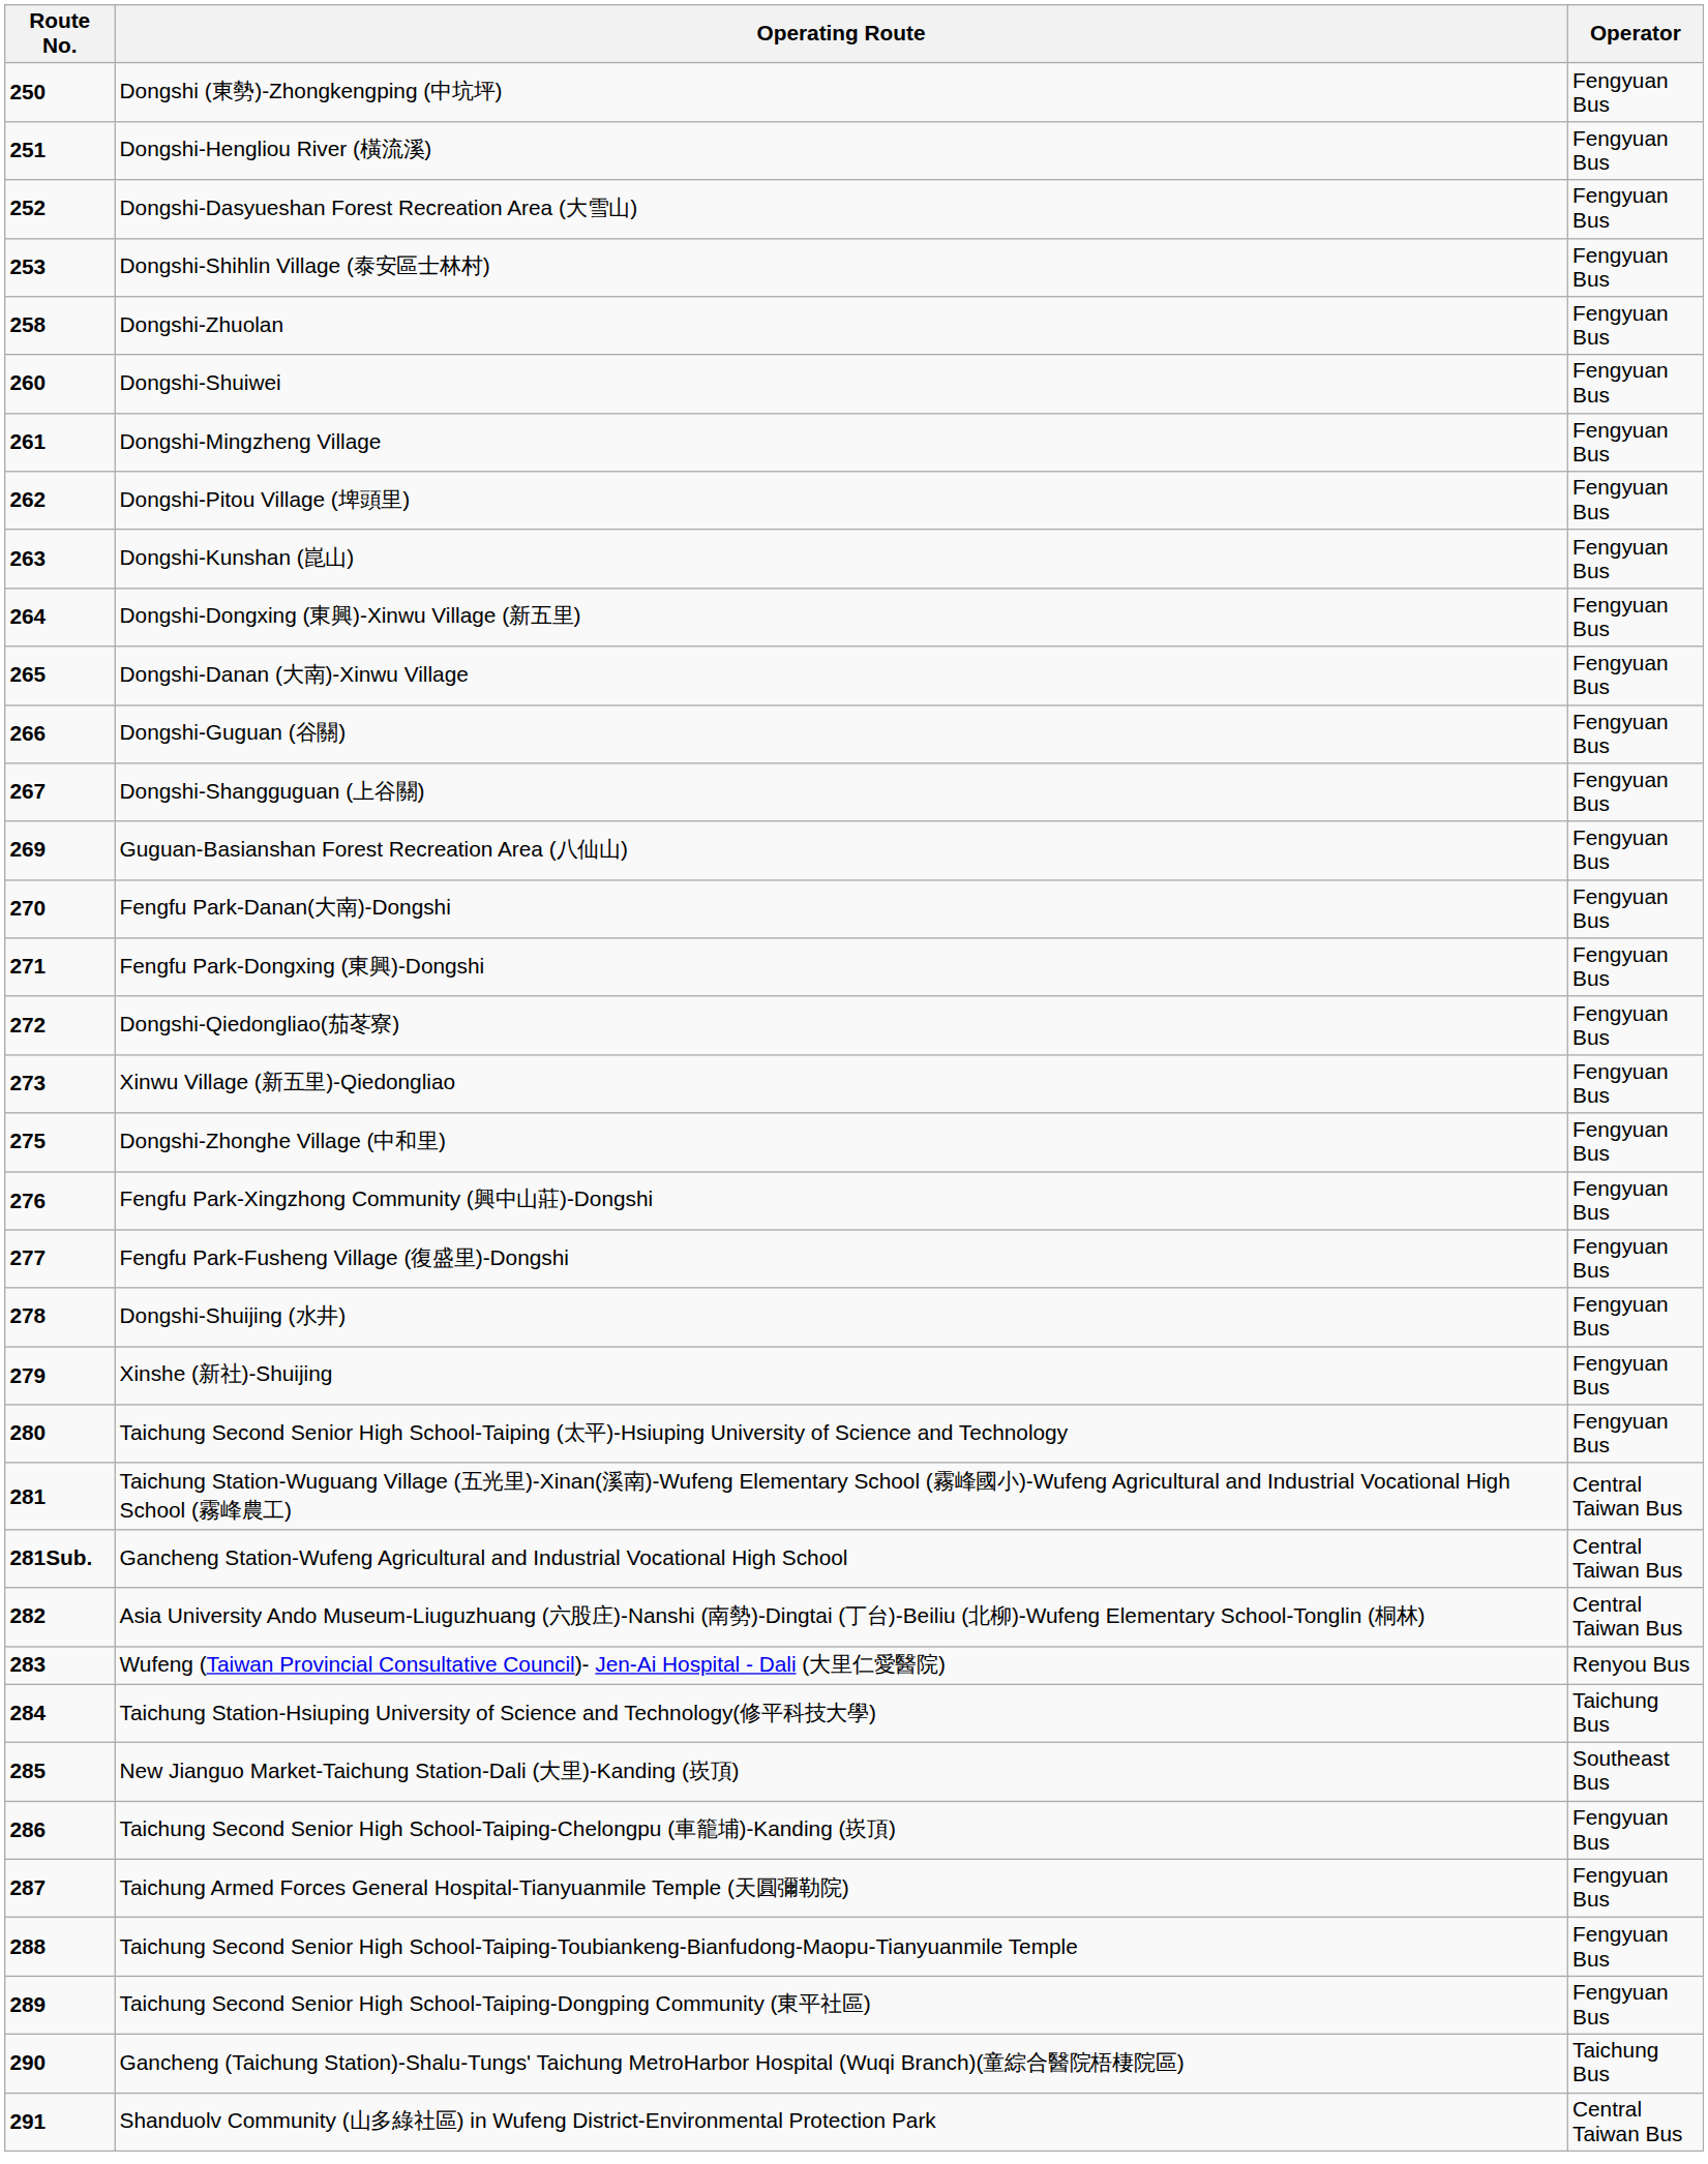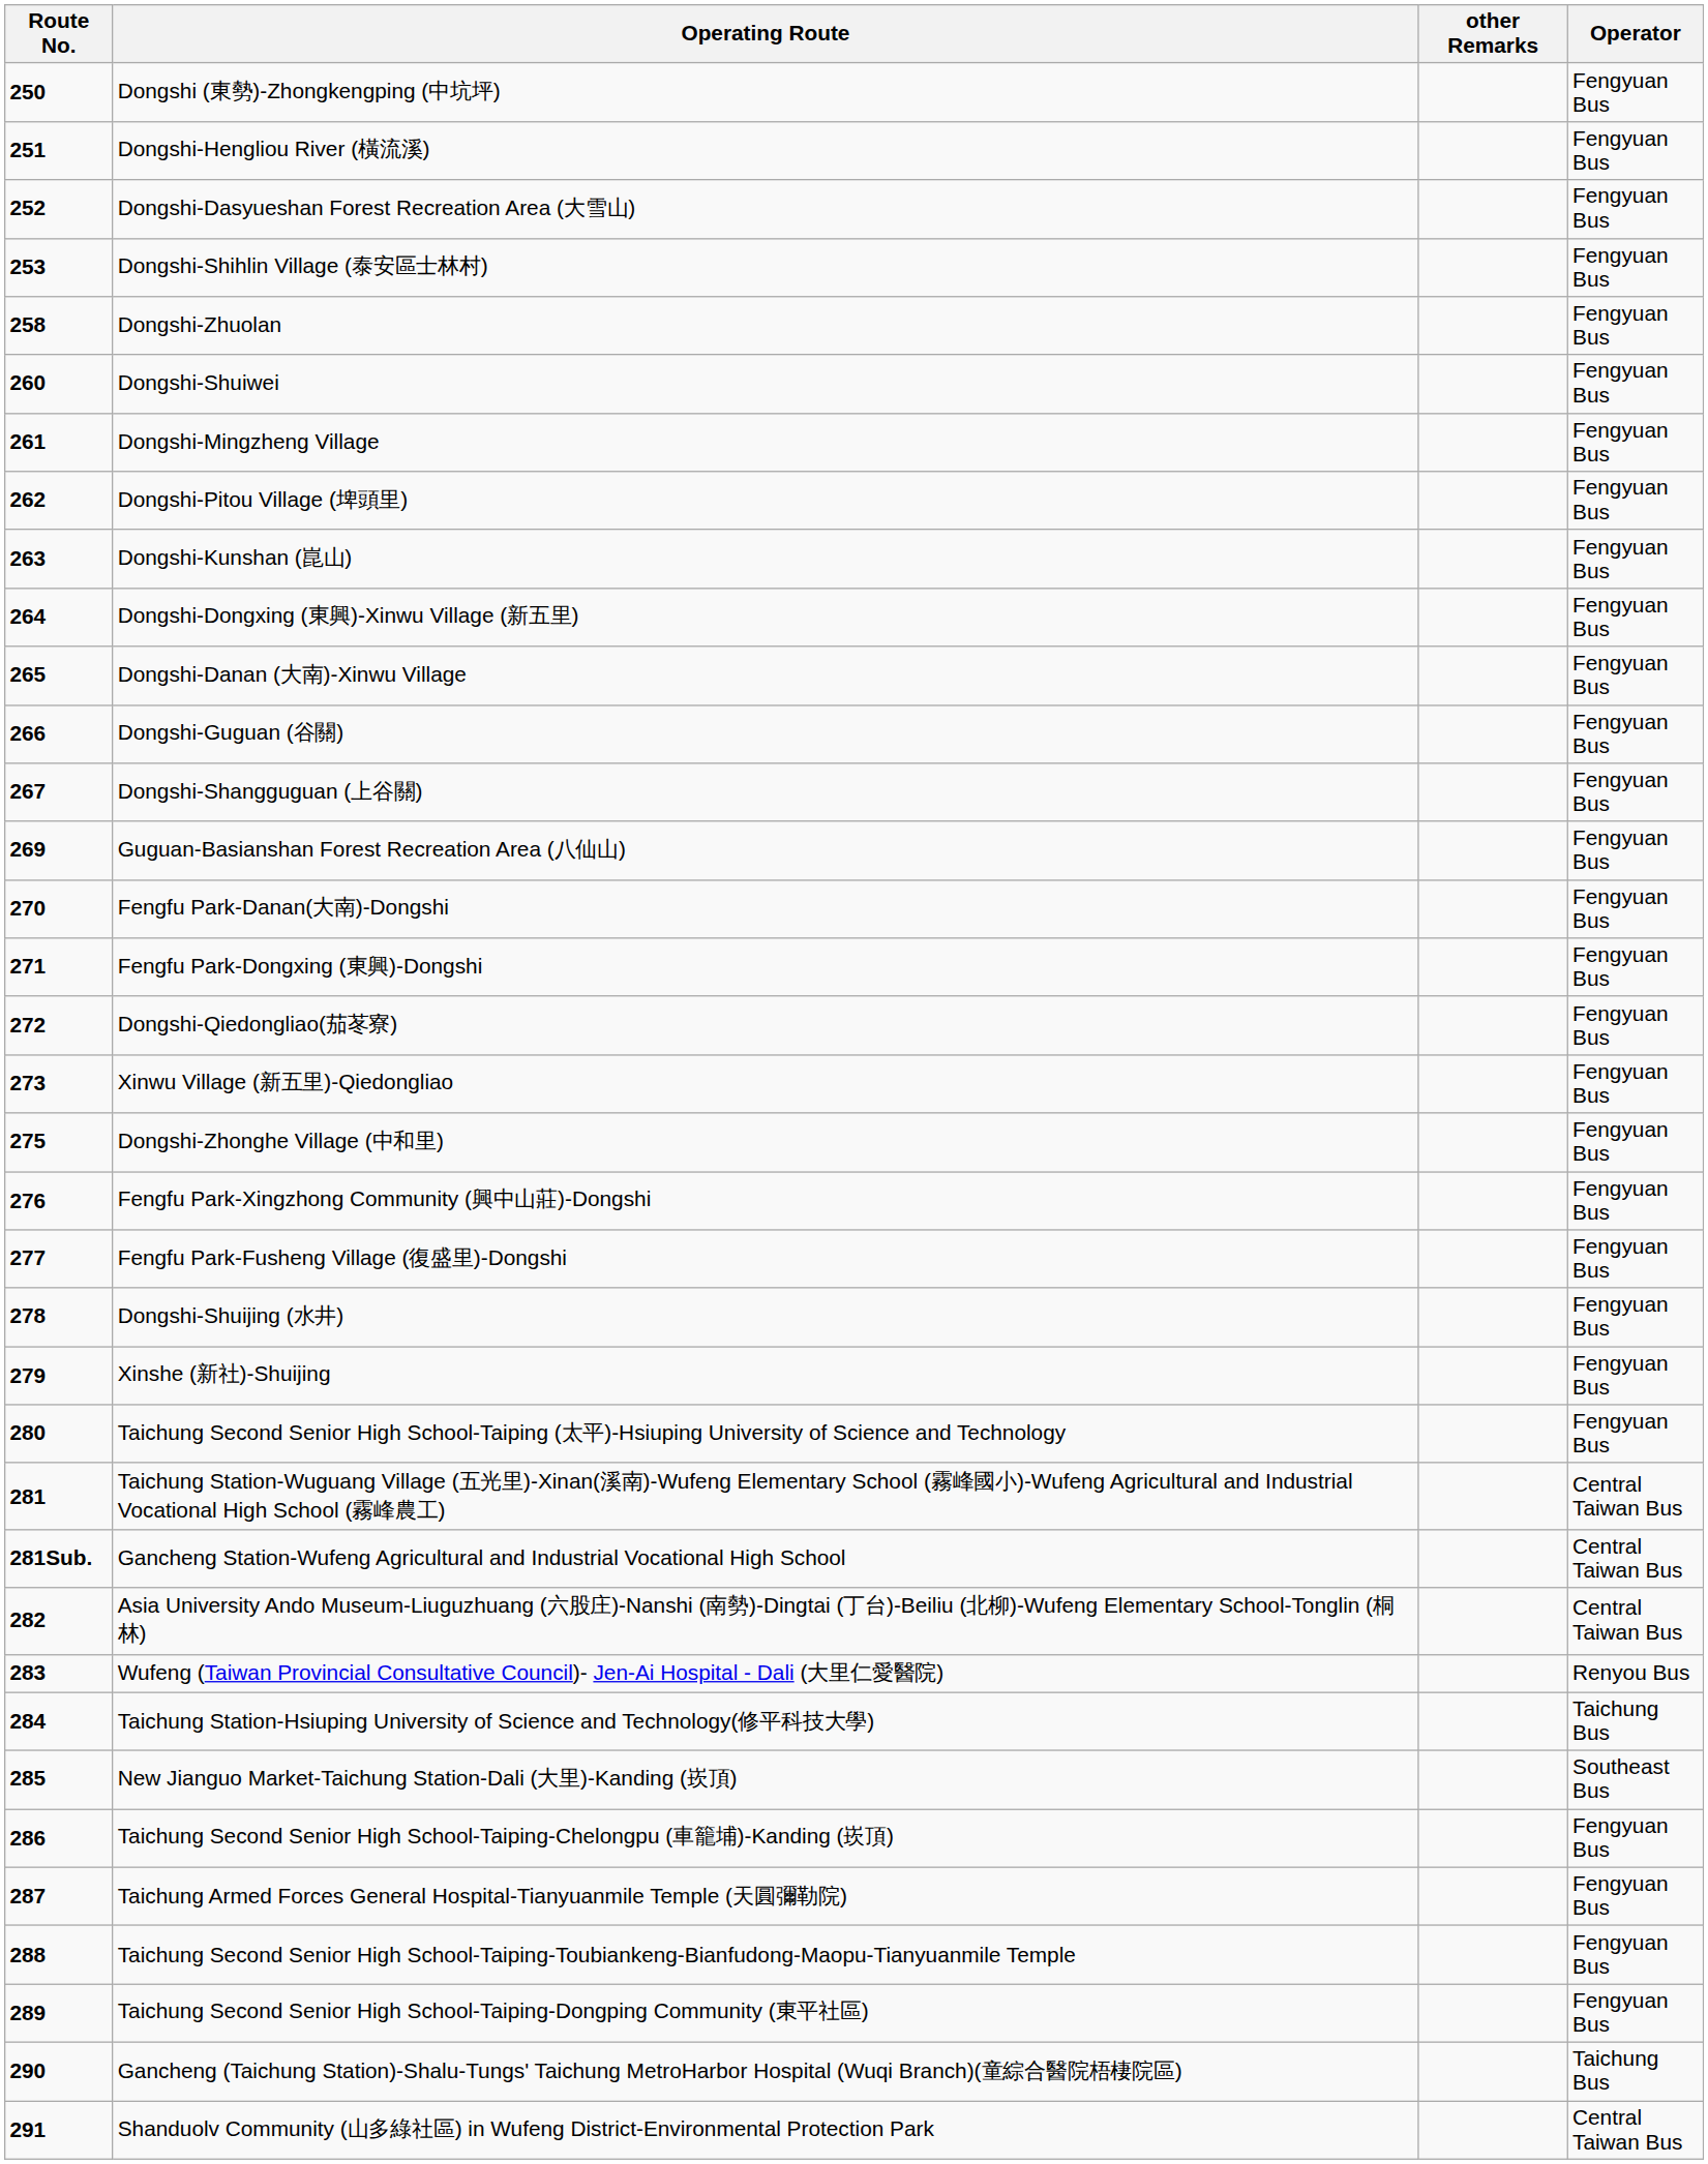 <table class="wikitable" width="100%" align="center">
 <tr>
 <th>Route No.</th>
 <th>Operating Route</th>
+<th>other Remarks</th>
 <th width="8%">Operator</th>
 </tr>
 <tr>
 <td><strong><span>250</span></strong></td>
 <td>Dongshi (東勢)-Zhongkengping (中坑坪)</td>
+<td></td>
 <td>Fengyuan Bus</td>
 </tr>
 <tr>
 <td><strong><span>251</span></strong></td>
 <td>Dongshi-Hengliou River (橫流溪)</td>
+<td></td>
 <td>Fengyuan Bus</td>
 </tr>
 <tr>
 <td><strong><span>252</span></strong></td>
 <td>Dongshi-Dasyueshan Forest Recreation Area (大雪山)</td>
+<td></td>
 <td>Fengyuan Bus</td>
 </tr>
 <tr>
 <td><strong><span>253</span></strong></td>
 <td>Dongshi-Shihlin Village (泰安區士林村)</td>
+<td></td>
 <td>Fengyuan Bus</td>
 </tr>
 <tr>
 <td><strong><span>258</span></strong></td>
 <td>Dongshi-Zhuolan</td>
+<td></td>
 <td>Fengyuan Bus</td>
 </tr>
 <tr>
 <td><strong><span>260</span></strong></td>
 <td>Dongshi-Shuiwei</td>
+<td></td>
 <td>Fengyuan Bus</td>
 </tr>
 <tr>
 <td><strong><span>261</span></strong></td>
 <td>Dongshi-Mingzheng Village</td>
+<td></td>
 <td>Fengyuan Bus</td>
 </tr>
 <tr>
 <td><strong><span>262</span></strong></td>
 <td>Dongshi-Pitou Village (埤頭里)</td>
+<td></td>
 <td>Fengyuan Bus</td>
 </tr>
 <tr>
 <td><strong><span>263</span></strong></td>
 <td>Dongshi-Kunshan (崑山)</td>
+<td></td>
 <td>Fengyuan Bus</td>
 </tr>
 <tr>
 <td><strong><span>264</span></strong></td>
 <td>Dongshi-Dongxing (東興)-Xinwu Village (新五里)</td>
+<td></td>
 <td>Fengyuan Bus</td>
 </tr>
 <tr>
 <td><strong><span>265</span></strong></td>
 <td>Dongshi-Danan (大南)-Xinwu Village</td>
+<td></td>
 <td>Fengyuan Bus</td>
 </tr>
 <tr>
 <td><strong><span>266</span></strong></td>
 <td>Dongshi-Guguan (谷關)</td>
+<td></td>
 <td>Fengyuan Bus</td>
 </tr>
 <tr>
 <td><strong><span>267</span></strong></td>
 <td>Dongshi-Shangguguan (上谷關)</td>
+<td></td>
 <td>Fengyuan Bus</td>
 </tr>
 <tr>
 <td><strong><span>269</span></strong></td>
 <td>Guguan-Basianshan Forest Recreation Area (八仙山)</td>
+<td></td>
 <td>Fengyuan Bus</td>
 </tr>
 <tr>
 <td><strong><span>270</span></strong></td>
 <td>Fengfu Park-Danan(大南)-Dongshi</td>
+<td></td>
 <td>Fengyuan Bus</td>
 </tr>
 <tr>
 <td><strong><span>271</span></strong></td>
 <td>Fengfu Park-Dongxing (東興)-Dongshi</td>
+<td></td>
 <td>Fengyuan Bus</td>
 </tr>
 <tr>
 <td><strong><span>272</span></strong></td>
 <td>Dongshi-Qiedongliao(茄苳寮)</td>
+<td></td>
 <td>Fengyuan Bus</td>
 </tr>
 <tr>
 <td><strong><span>273</span></strong></td>
 <td>Xinwu Village (新五里)-Qiedongliao</td>
+<td></td>
 <td>Fengyuan Bus</td>
 </tr>
 <tr>
 <td><strong><span>275</span></strong></td>
 <td>Dongshi-Zhonghe Village (中和里)</td>
+<td></td>
 <td>Fengyuan Bus</td>
 </tr>
 <tr>
 <td><strong><span>276</span></strong></td>
 <td>Fengfu Park-Xingzhong Community (興中山莊)-Dongshi</td>
+<td></td>
 <td>Fengyuan Bus</td>
 </tr>
 <tr>
 <td><strong><span>277</span></strong></td>
 <td>Fengfu Park-Fusheng Village (復盛里)-Dongshi</td>
+<td></td>
 <td>Fengyuan Bus</td>
 </tr>
 <tr>
 <td><strong><span>278</span></strong></td>
 <td>Dongshi-Shuijing (水井)</td>
+<td></td>
 <td>Fengyuan Bus</td>
 </tr>
 <tr>
 <td><strong><span>279</span></strong></td>
 <td>Xinshe (新社)-Shuijing</td>
+<td></td>
 <td>Fengyuan Bus</td>
 </tr>
 <tr>
 <td><strong><span>280</span></strong></td>
 <td>Taichung Second Senior High School-Taiping (太平)-Hsiuping University of Science and Technology</td>
+<td></td>
 <td>Fengyuan Bus</td>
 </tr>
 <tr>
 <td><strong><span>281</span></strong></td>
 <td>Taichung Station-Wuguang Village (五光里)-Xinan(溪南)-Wufeng Elementary School (霧峰國小)-Wufeng Agricultural and Industrial Vocational High School (霧峰農工)</td>
+<td></td>
 <td>Central Taiwan Bus</td>
 </tr>
 <tr>
 <td><strong><span>281Sub.</span></strong></td>
 <td>Gancheng Station-Wufeng Agricultural and Industrial Vocational High School</td>
+<td></td>
 <td>Central Taiwan Bus</td>
 </tr>
 <tr>
 <td><strong><span>282</span></strong></td>
 <td>Asia University Ando Museum-Liuguzhuang (六股庄)-Nanshi (南勢)-Dingtai (丁台)-Beiliu (北柳)-Wufeng Elementary School-Tonglin (桐林)</td>
+<td></td>
 <td>Central Taiwan Bus</td>
 </tr>
 <tr>
 <td><strong><span>283</span></strong></td>
 <td>Wufeng (<a href='#'>Taiwan Provincial Consultative Council</a>)- <a href='#'>Jen-Ai Hospital - Dali</a> (大里仁愛醫院)</td>
+<td></td>
 <td>Renyou Bus</td>
 </tr>
 <tr>
 <td><strong><span>284</span></strong></td>
 <td>Taichung Station-Hsiuping University of Science and Technology(修平科技大學)</td>
+<td></td>
 <td>Taichung Bus</td>
 </tr>
 <tr>
 <td><strong><span>285</span></strong></td>
 <td>New Jianguo Market-Taichung Station-Dali (大里)-Kanding (崁頂)</td>
+<td></td>
 <td>Southeast Bus</td>
 </tr>
 <tr>
 <td><strong><span>286</span></strong></td>
 <td>Taichung Second Senior High School-Taiping-Chelongpu (車籠埔)-Kanding (崁頂)</td>
+<td></td>
 <td>Fengyuan Bus</td>
 </tr>
 <tr>
 <td><strong><span>287</span></strong></td>
 <td>Taichung Armed Forces General Hospital-Tianyuanmile Temple (天圓彌勒院)</td>
+<td></td>
 <td>Fengyuan Bus</td>
 </tr>
 <tr>
 <td><strong><span>288</span></strong></td>
 <td>Taichung Second Senior High School-Taiping-Toubiankeng-Bianfudong-Maopu-Tianyuanmile Temple</td>
+<td></td>
 <td>Fengyuan Bus</td>
 </tr>
 <tr>
 <td><strong><span>289</span></strong></td>
 <td>Taichung Second Senior High School-Taiping-Dongping Community (東平社區)</td>
+<td></td>
 <td>Fengyuan Bus</td>
 </tr>
 <tr>
 <td><strong><span>290</span></strong></td>
 <td>Gancheng (Taichung Station)-Shalu-Tungs' Taichung MetroHarbor Hospital (Wuqi Branch)(童綜合醫院梧棲院區)</td>
+<td></td>
 <td>Taichung Bus</td>
 </tr>
 <tr>
 <td><strong><span>291</span></strong></td>
 <td>Shanduolv Community (山多綠社區) in Wufeng District-Environmental Protection Park</td>
+<td></td>
 <td>Central Taiwan Bus</td>
 </tr>
 </table>
